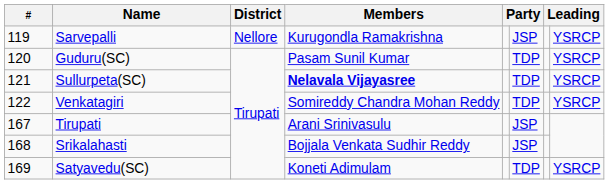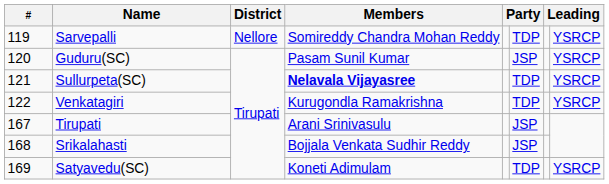 <table class="wikitable sortable">
 <tr>
 <th width="50px" style="font-size:75%">#</th>
 <th width="200px">Name</th>
 <th>District</th>
 <th>Members</th>
 <th colspan="2">Party</th>
 <th colspan=2>Leading<br></th>
 </tr>
 <tr>
 <td>119</td>
 <td><a href='#'>Sarvepalli</a></td>
 <td><a href='#'>Nellore</a></td>
-<td><a href='#'>Kurugondla Ramakrishna</a></td>
+<td><a href='#'>Somireddy Chandra Mohan Reddy</a></td>
 <td></td>
-<td><a href='#'>JSP</a></td>
+<td><a href='#'>TDP</a></td>
 <td></td>
 <td><a href='#'>YSRCP</a></td>
 </tr>
 <tr>
 <td>120</td>
 <td><a href='#'>Guduru</a>(SC)</td>
 <td rowspan="6"><a href='#'>Tirupati</a></td>
 <td><a href='#'>Pasam Sunil Kumar</a></td>
 <td></td>
-<td><a href='#'>TDP</a></td>
+<td><a href='#'>JSP</a></td>
 <td></td>
 <td><a href='#'>YSRCP</a></td>
 </tr>
 <tr>
 <td>121</td>
 <td><a href='#'>Sullurpeta</a>(SC)</td>
 <td><strong><a href='#'>Nelavala Vijayasree</a></strong></td>
 <td></td>
 <td><a href='#'>TDP</a></td>
 <td></td>
 <td><a href='#'>YSRCP</a></td>
 </tr>
 <tr>
 <td>122</td>
 <td><a href='#'>Venkatagiri</a></td>
-<td><a href='#'>Somireddy Chandra Mohan Reddy</a></td>
+<td><a href='#'>Kurugondla Ramakrishna</a></td>
 <td></td>
 <td><a href='#'>TDP</a></td>
 <td></td>
 <td><a href='#'>YSRCP</a></td>
 </tr>
 <tr>
 <td>167</td>
 <td><a href='#'>Tirupati</a></td>
 <td><a href='#'>Arani Srinivasulu</a></td>
 <td></td>
 <td><a href='#'>JSP</a></td>
 <td></td>
 </tr>
 <tr>
 <td>168</td>
 <td><a href='#'>Srikalahasti</a></td>
 <td><a href='#'>Bojjala Venkata Sudhir Reddy</a></td>
 <td></td>
 <td><a href='#'>JSP</a></td>
 <td></td>
 </tr>
 <tr>
 <td>169</td>
 <td><a href='#'>Satyavedu</a>(SC)</td>
 <td><a href='#'>Koneti Adimulam</a></td>
 <td></td>
 <td><a href='#'>TDP</a></td>
 <td></td>
 <td><a href='#'>YSRCP</a></td>
 </tr>
 </table>
